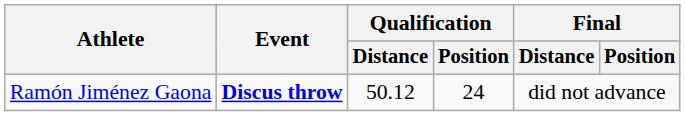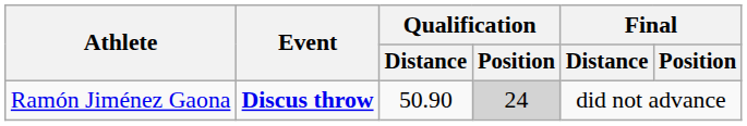 <table class=wikitable style="font-size:90%">
 <tr>
 <th rowspan="2">Athlete</th>
 <th rowspan="2">Event</th>
 <th colspan="2">Qualification</th>
 <th colspan="2">Final</th>
 </tr>
 <tr style="font-size:95%">
 <th>Distance</th>
 <th>Position</th>
 <th>Distance</th>
 <th>Position</th>
 </tr>
 <tr align=center>
 <td align=left><a href='#'>Ramón Jiménez Gaona</a></td>
 <td align=left><strong><a href='#'>Discus throw</a></strong></td>
-<td>50.12</td>
-<td>24</td>
+<td>50.90</td>
+<td style="background: lightgrey;">24</td>
 <td colspan=2>did not advance</td>
 </tr>
 </table>
